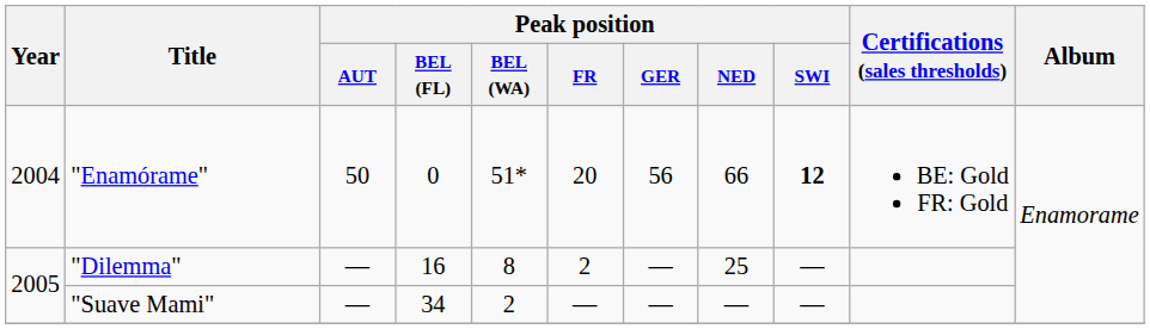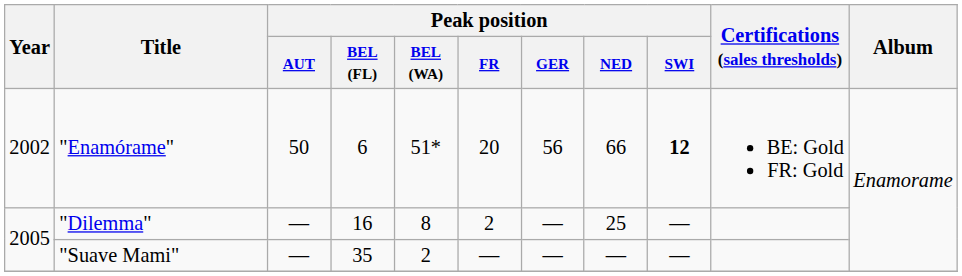 <table class="wikitable" style=text-align:center;>
 <tr>
 <th rowspan="2" width="3">Year</th>
 <th width="160" rowspan="2">Title</th>
 <th colspan="7">Peak position</th>
 <th rowspan="2"><a href='#'>Certifications</a><br><small>(<a href='#'>sales thresholds</a>)</small></th>
 <th rowspan="2">Album</th>
 </tr>
 <tr>
 <th style="width:3em;font-size:90%"><small><a href='#'>AUT</a></small> <br> </th>
 <th style="width:3em;font-size:90%"><small><a href='#'>BEL</a> <br>(FL)</small> <br> </th>
 <th style="width:3em;font-size:90%"><small><a href='#'>BEL</a> <br>(WA)</small> <br> </th>
 <th style="width:3em;font-size:90%"><small><a href='#'>FR</a></small>  <br> </th>
 <th style="width:3em;font-size:90%"><small><a href='#'>GER</a></small>  <br> </th>
 <th style="width:3em;font-size:90%"><small><a href='#'>NED</a></small>  <br> </th>
 <th style="width:3em;font-size:90%"><small><a href='#'>SWI</a></small> <br> </th>
 </tr>
 <tr>
-<td>2004</td>
+<td>2002</td>
 <td align="left">"<a href='#'>Enamórame</a>"</td>
 <td align="center">50</td>
-<td align="center">0</td>
+<td align="center">6</td>
 <td align="center">51*</td>
 <td align="center">20</td>
 <td align="center">56</td>
 <td align="center">66</td>
 <td align="center"><strong>12</strong></td>
 <td><br><ul><li>BE: Gold</li><li>FR: Gold</li></ul></td>
 <td rowspan="3"><em>Enamorame</em></td>
 </tr>
 <tr>
 <td rowspan="2">2005</td>
 <td align="left">"<a href='#'>Dilemma</a>"</td>
 <td align="center">—</td>
 <td align="center">16</td>
 <td align="center">8</td>
 <td align="center">2</td>
 <td align="center">—</td>
 <td align="center">25</td>
 <td align="center">—</td>
 <td></td>
 </tr>
 <tr>
 <td align="left">"Suave Mami"</td>
 <td align="center">—</td>
-<td align="center">34</td>
+<td align="center">35</td>
 <td align="center">2</td>
 <td align="center">—</td>
 <td align="center">—</td>
 <td align="center">—</td>
 <td align="center">—</td>
 <td></td>
 </tr>
 <tr>
 </tr>
 </table>
